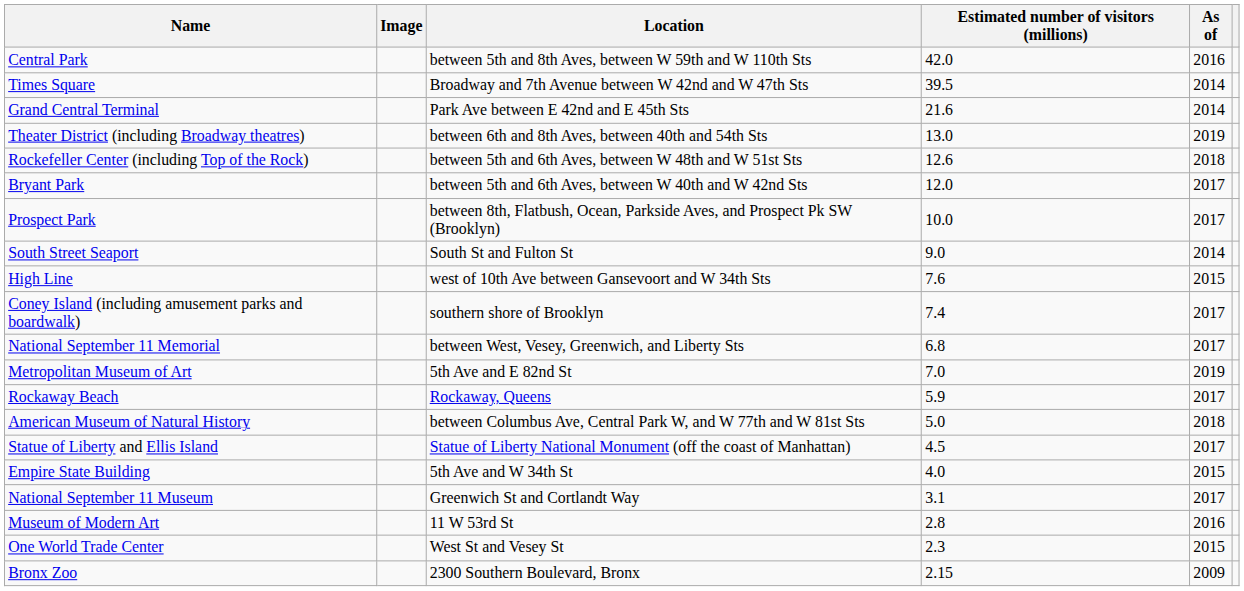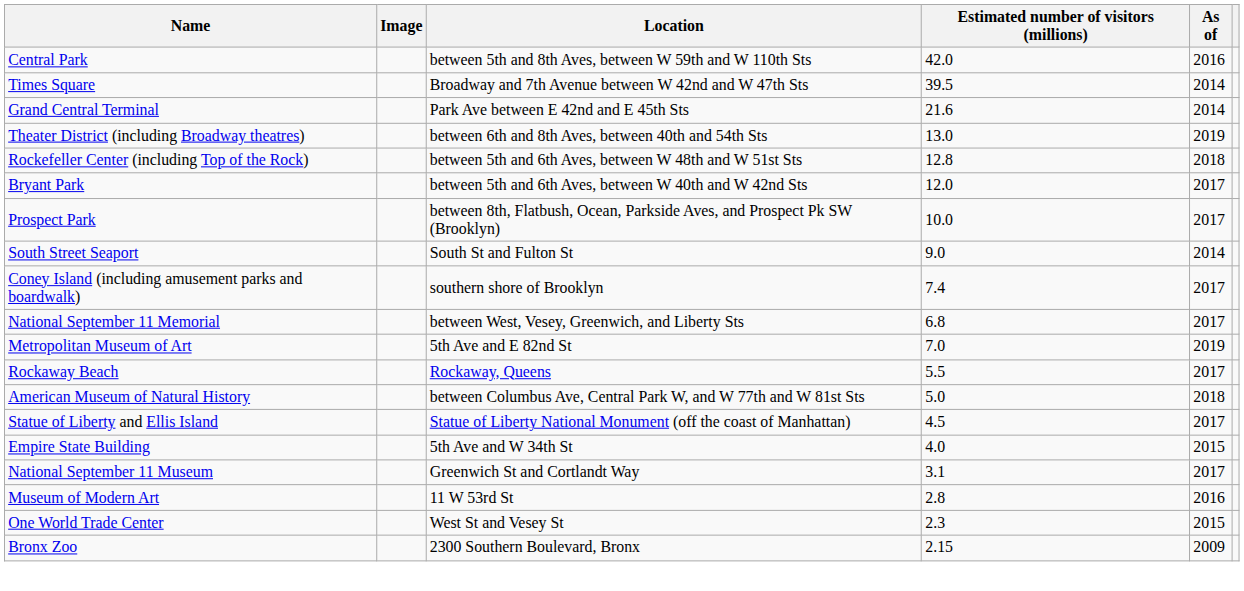 <table class="wikitable">
 <tr>
 <th>Name</th>
 <th>Image</th>
 <th>Location</th>
 <th>Estimated number of visitors (millions)</th>
 <th>As of</th>
 <th></th>
 </tr>
 <tr>
 <td><a href='#'>Central Park</a></td>
 <td></td>
 <td>between 5th and 8th Aves, between W 59th and W 110th Sts<br></td>
 <td>42.0</td>
 <td>2016</td>
 <td></td>
 </tr>
 <tr>
 <td><a href='#'>Times Square</a></td>
 <td></td>
 <td>Broadway and 7th Avenue between W 42nd and W 47th Sts<br></td>
 <td>39.5</td>
 <td>2014</td>
 <td></td>
 </tr>
 <tr>
 <td><a href='#'>Grand Central Terminal</a></td>
 <td></td>
 <td>Park Ave between E 42nd and E 45th Sts<br></td>
 <td>21.6</td>
 <td>2014</td>
 <td></td>
 </tr>
 <tr>
 <td><a href='#'>Theater District</a> (including <a href='#'>Broadway theatres</a>)</td>
 <td></td>
 <td>between 6th and 8th Aves, between 40th and 54th Sts<br></td>
 <td>13.0</td>
 <td>2019</td>
 <td></td>
 </tr>
 <tr>
 <td><a href='#'>Rockefeller Center</a> (including <a href='#'>Top of the Rock</a>)</td>
 <td></td>
 <td>between 5th and 6th Aves, between W 48th and W 51st Sts<br></td>
-<td>12.6</td>
+<td>12.8</td>
 <td>2018</td>
 <td></td>
 </tr>
 <tr>
 <td><a href='#'>Bryant Park</a></td>
 <td></td>
 <td>between 5th and 6th Aves, between W 40th and W 42nd Sts<br></td>
 <td>12.0</td>
 <td>2017</td>
 <td></td>
 </tr>
 <tr>
 <td><a href='#'>Prospect Park</a></td>
 <td></td>
 <td>between 8th, Flatbush, Ocean, Parkside Aves, and Prospect Pk SW (Brooklyn)<br></td>
 <td>10.0</td>
 <td>2017</td>
 <td></td>
 </tr>
 <tr>
 <td><a href='#'>South Street Seaport</a></td>
 <td></td>
 <td>South St and Fulton St<br></td>
 <td>9.0</td>
 <td>2014</td>
-<td></td>
-</tr>
-<tr>
-<td><a href='#'>High Line</a></td>
-<td></td>
-<td>west of 10th Ave between Gansevoort and W 34th Sts<br></td>
-<td>7.6</td>
-<td>2015</td>
 <td></td>
 </tr>
 <tr>
 <td><a href='#'>Coney Island</a> (including amusement parks and <a href='#'>boardwalk</a>)</td>
 <td></td>
 <td>southern shore of Brooklyn<br></td>
 <td>7.4</td>
 <td>2017</td>
 <td></td>
 </tr>
 <tr>
 <td><a href='#'>National September 11 Memorial</a></td>
 <td></td>
 <td>between West, Vesey, Greenwich, and Liberty Sts<br></td>
 <td>6.8</td>
 <td>2017</td>
 <td></td>
 </tr>
 <tr>
 <td><a href='#'>Metropolitan Museum of Art</a></td>
 <td></td>
 <td>5th Ave and E 82nd St<br></td>
 <td>7.0</td>
 <td>2019</td>
 <td></td>
 </tr>
 <tr>
 <td><a href='#'>Rockaway Beach</a></td>
 <td></td>
 <td><a href='#'>Rockaway, Queens</a><br></td>
-<td>5.9</td>
+<td>5.5</td>
 <td>2017</td>
 <td></td>
 </tr>
 <tr>
 <td><a href='#'>American Museum of Natural History</a></td>
 <td></td>
 <td>between Columbus Ave, Central Park W, and W 77th and W 81st Sts<br></td>
 <td>5.0</td>
 <td>2018</td>
 <td></td>
 </tr>
 <tr>
 <td><a href='#'>Statue of Liberty</a> and <a href='#'>Ellis Island</a></td>
 <td></td>
 <td><a href='#'>Statue of Liberty National Monument</a> (off the coast of Manhattan)<br></td>
 <td>4.5</td>
 <td>2017</td>
 <td></td>
 </tr>
 <tr>
 <td><a href='#'>Empire State Building</a></td>
 <td></td>
 <td>5th Ave and W 34th St<br></td>
 <td>4.0</td>
 <td>2015</td>
 <td></td>
 </tr>
 <tr>
 <td><a href='#'>National September 11 Museum</a></td>
 <td></td>
 <td>Greenwich St and Cortlandt Way<br></td>
 <td>3.1</td>
 <td>2017</td>
 <td></td>
 </tr>
 <tr>
 <td><a href='#'>Museum of Modern Art</a></td>
 <td></td>
 <td>11 W 53rd St<br></td>
 <td>2.8</td>
 <td>2016</td>
 <td></td>
 </tr>
 <tr>
 <td><a href='#'>One World Trade Center</a></td>
 <td></td>
 <td>West St and Vesey St<br></td>
 <td>2.3</td>
 <td>2015</td>
 <td></td>
 </tr>
 <tr>
 <td><a href='#'>Bronx Zoo</a></td>
 <td></td>
 <td>2300 Southern Boulevard, Bronx<br></td>
 <td>2.15</td>
 <td>2009</td>
 <td></td>
 </tr>
 </table>
